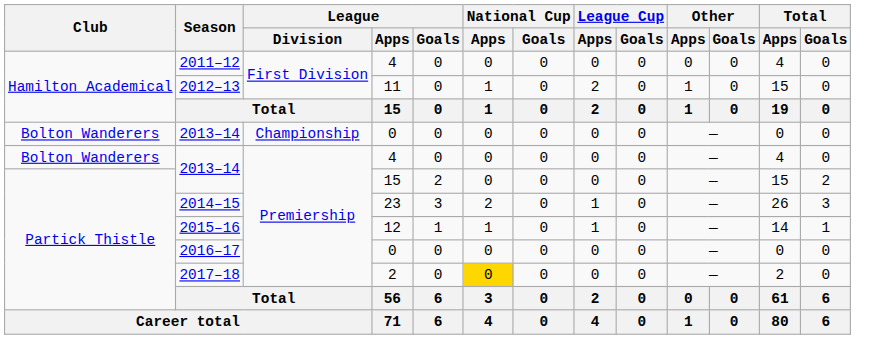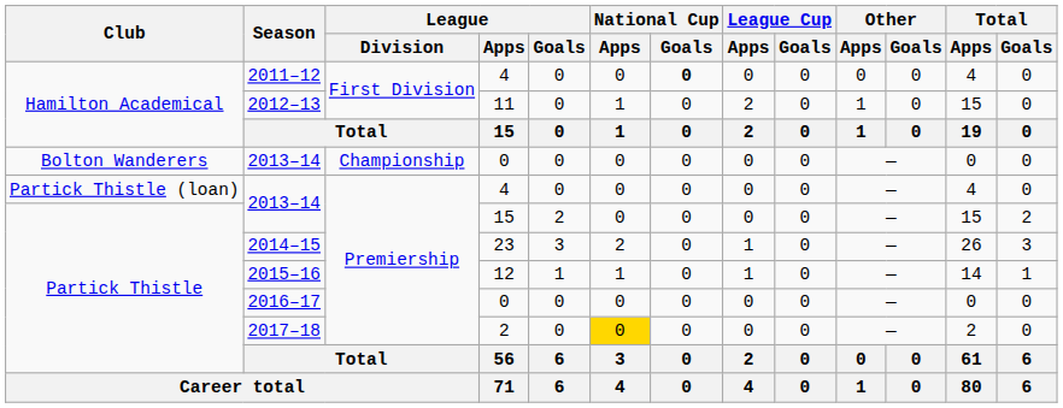 <table class="wikitable" style="text-align: center">
 <tr>
 <th rowspan="2">Club</th>
 <th rowspan="2">Season</th>
 <th colspan="3">League</th>
 <th colspan="2">National Cup</th>
 <th colspan="2"><a href='#'>League Cup</a></th>
 <th colspan="2">Other</th>
 <th colspan="2">Total</th>
 </tr>
 <tr>
 <th>Division</th>
 <th>Apps</th>
 <th>Goals</th>
 <th>Apps</th>
 <th>Goals</th>
 <th>Apps</th>
 <th>Goals</th>
 <th>Apps</th>
 <th>Goals</th>
 <th>Apps</th>
 <th>Goals</th>
 </tr>
 <tr>
 <td rowspan="3"><a href='#'>Hamilton Academical</a></td>
 <td><a href='#'>2011–12</a></td>
 <td rowspan="2"><a href='#'>First Division</a></td>
 <td>4</td>
 <td>0</td>
 <td>0</td>
-<td>0</td>
+<td><strong>0</strong></td>
 <td>0</td>
 <td>0</td>
 <td>0</td>
 <td>0</td>
 <td>4</td>
 <td>0</td>
 </tr>
 <tr>
 <td><a href='#'>2012–13</a></td>
 <td>11</td>
 <td>0</td>
 <td>1</td>
 <td>0</td>
 <td>2</td>
 <td>0</td>
 <td>1</td>
 <td>0</td>
 <td>15</td>
 <td>0</td>
 </tr>
 <tr>
 <th colspan="2">Total</th>
 <th>15</th>
 <th>0</th>
 <th>1</th>
 <th>0</th>
 <th>2</th>
 <th>0</th>
 <th>1</th>
 <th>0</th>
 <th>19</th>
 <th>0</th>
 </tr>
 <tr>
 <td><a href='#'>Bolton Wanderers</a></td>
 <td><a href='#'>2013–14</a></td>
 <td><a href='#'>Championship</a></td>
 <td>0</td>
 <td>0</td>
 <td>0</td>
 <td>0</td>
 <td>0</td>
 <td>0</td>
 <td colspan="2">—</td>
 <td>0</td>
 <td>0</td>
 </tr>
 <tr>
-<td><a href='#'>Bolton Wanderers</a></td>
+<td><a href='#'>Partick Thistle</a> (loan)</td>
 <td rowspan="2"><a href='#'>2013–14</a></td>
 <td rowspan="6"><a href='#'>Premiership</a></td>
 <td>4</td>
 <td>0</td>
 <td>0</td>
 <td>0</td>
 <td>0</td>
 <td>0</td>
 <td colspan="2">—</td>
 <td>4</td>
 <td>0</td>
 </tr>
 <tr>
 <td rowspan="6"><a href='#'>Partick Thistle</a></td>
 <td>15</td>
 <td>2</td>
 <td>0</td>
 <td>0</td>
 <td>0</td>
 <td>0</td>
 <td colspan="2">—</td>
 <td>15</td>
 <td>2</td>
 </tr>
 <tr>
 <td><a href='#'>2014–15</a></td>
 <td>23</td>
 <td>3</td>
 <td>2</td>
 <td>0</td>
 <td>1</td>
 <td>0</td>
 <td colspan="2">—</td>
 <td>26</td>
 <td>3</td>
 </tr>
 <tr>
 <td><a href='#'>2015–16</a></td>
 <td>12</td>
 <td>1</td>
 <td>1</td>
 <td>0</td>
 <td>1</td>
 <td>0</td>
 <td colspan="2">—</td>
 <td>14</td>
 <td>1</td>
 </tr>
 <tr>
 <td><a href='#'>2016–17</a></td>
 <td>0</td>
 <td>0</td>
 <td>0</td>
 <td>0</td>
 <td>0</td>
 <td>0</td>
 <td colspan="2">—</td>
 <td>0</td>
 <td>0</td>
 </tr>
 <tr>
 <td><a href='#'>2017–18</a></td>
 <td>2</td>
 <td>0</td>
 <td style="background: gold;">0</td>
 <td>0</td>
 <td>0</td>
 <td>0</td>
 <td colspan="2">—</td>
 <td>2</td>
 <td>0</td>
 </tr>
 <tr>
 <th colspan="2">Total</th>
 <th>56</th>
 <th>6</th>
 <th>3</th>
 <th>0</th>
 <th>2</th>
 <th>0</th>
 <th>0</th>
 <th>0</th>
 <th>61</th>
 <th>6</th>
 </tr>
 <tr>
 <th colspan="3">Career total</th>
 <th>71</th>
 <th>6</th>
 <th>4</th>
 <th>0</th>
 <th>4</th>
 <th>0</th>
 <th>1</th>
 <th>0</th>
 <th>80</th>
 <th>6</th>
 </tr>
 </table>
